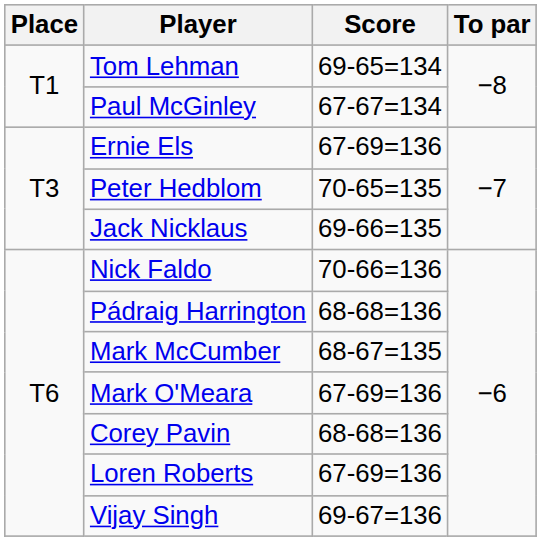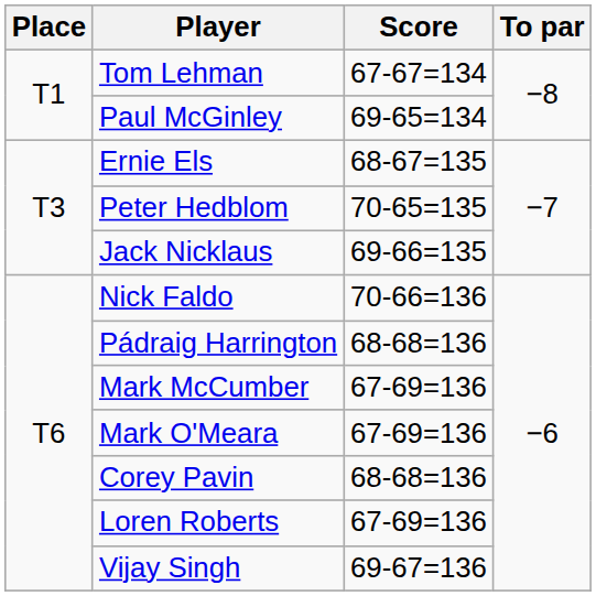 <table class="wikitable">
 <tr>
 <th>Place</th>
 <th>Player</th>
 <th>Score</th>
 <th>To par</th>
 </tr>
 <tr>
 <td rowspan="2" align=center>T1</td>
 <td> <a href='#'>Tom Lehman</a></td>
-<td align=center>69-65=134</td>
+<td align=center>67-67=134</td>
 <td rowspan="2" align=center>−8</td>
 </tr>
 <tr>
 <td> <a href='#'>Paul McGinley</a></td>
-<td align=center>67-67=134</td>
+<td align=center>69-65=134</td>
 </tr>
 <tr>
 <td rowspan="3" align=center>T3</td>
 <td> <a href='#'>Ernie Els</a></td>
-<td align=center>67-69=136</td>
+<td align=center>68-67=135</td>
 <td rowspan="3" align=center>−7</td>
 </tr>
 <tr>
 <td> <a href='#'>Peter Hedblom</a></td>
 <td align=center>70-65=135</td>
 </tr>
 <tr>
 <td> <a href='#'>Jack Nicklaus</a></td>
 <td align=center>69-66=135</td>
 </tr>
 <tr>
 <td rowspan="7" align=center>T6</td>
 <td> <a href='#'>Nick Faldo</a></td>
 <td align=center>70-66=136</td>
 <td rowspan="7" align=center>−6</td>
 </tr>
 <tr>
 <td> <a href='#'>Pádraig Harrington</a></td>
 <td align=center>68-68=136</td>
 </tr>
 <tr>
 <td> <a href='#'>Mark McCumber</a></td>
-<td align=center>68-67=135</td>
+<td align=center>67-69=136</td>
 </tr>
 <tr>
 <td> <a href='#'>Mark O'Meara</a></td>
 <td align=center>67-69=136</td>
 </tr>
 <tr>
 <td> <a href='#'>Corey Pavin</a></td>
 <td align=center>68-68=136</td>
 </tr>
 <tr>
 <td> <a href='#'>Loren Roberts</a></td>
 <td align=center>67-69=136</td>
 </tr>
 <tr>
 <td> <a href='#'>Vijay Singh</a></td>
 <td align=center>69-67=136</td>
 </tr>
 </table>
